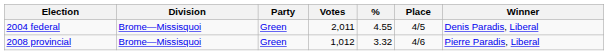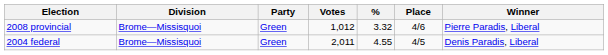 <table class="wikitable" width="1000">
 <tr>
 <th align="left">Election</th>
 <th align="left">Division</th>
 <th align="left">Party</th>
 <th align="right">Votes</th>
 <th align="right">%</th>
 <th align="center">Place</th>
 <th align="center">Winner</th>
 </tr>
 <tr>
+<td align="left"><a href='#'>2008 provincial</a></td>
+<td align="left"><a href='#'>Brome—Missisquoi</a></td>
+<td align="left"><a href='#'>Green</a></td>
+<td align="right">1,012</td>
+<td align="right">3.32</td>
+<td align="center">4/6</td>
+<td align="left"><a href='#'>Pierre Paradis</a>, <a href='#'>Liberal</a></td>
+</tr>
+<tr>
 <td align="left"><a href='#'>2004 federal</a></td>
 <td align="left"><a href='#'>Brome—Missisquoi</a></td>
 <td align="left"><a href='#'>Green</a></td>
 <td align="right">2,011</td>
 <td align="right">4.55</td>
 <td align="center">4/5</td>
 <td align="left"><a href='#'>Denis Paradis</a>, <a href='#'>Liberal</a></td>
 </tr>
-<tr>
-<td align="left"><a href='#'>2008 provincial</a></td>
-<td align="left"><a href='#'>Brome—Missisquoi</a></td>
-<td align="left"><a href='#'>Green</a></td>
-<td align="right">1,012</td>
-<td align="right">3.32</td>
-<td align="center">4/6</td>
-<td align="left"><a href='#'>Pierre Paradis</a>, <a href='#'>Liberal</a></td>
-</tr>
 </table>
